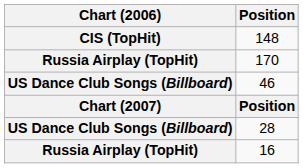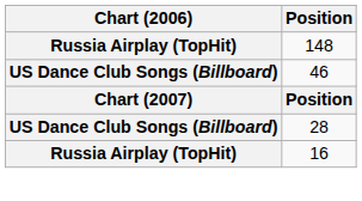 <table class="wikitable plainrowheaders sortable" style="text-align:center;">
 <tr>
 <th scope="col">Chart (2006)</th>
 <th scope="col">Position</th>
 </tr>
 <tr>
-<th scope="row">CIS (TopHit)</th>
+<th scope="row">Russia Airplay (TopHit)</th>
 <td>148</td>
-</tr>
-<tr>
-<th scope="row">Russia Airplay (TopHit)</th>
-<td>170</td>
 </tr>
 <tr>
 <th scope="row">US Dance Club Songs (<em>Billboard</em>)</th>
 <td>46</td>
 </tr>
 <tr>
 <th scope="col">Chart (2007)</th>
 <th scope="col">Position</th>
 </tr>
 <tr>
 <th scope="row">US Dance Club Songs (<em>Billboard</em>)</th>
 <td>28</td>
 </tr>
 <tr>
 <th scope="row">Russia Airplay (TopHit)</th>
 <td>16</td>
 </tr>
 </table>
